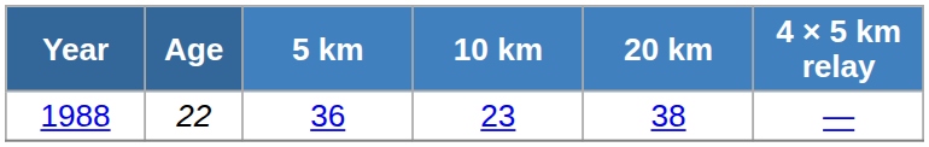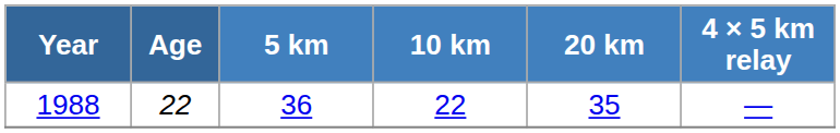 <table class="wikitable" style="font-size:95%; text-align:center; border:grey solid 1px; border-collapse:collapse; background:#ffffff;">
 <tr>
 <th style="background-color:#369; color:white; width:60px;"> Year </th>
 <th style="background-color:#369; color:white; width:40px;"> Age </th>
 <th style="background-color:#4180be; color:white; width:75px;"> 5 km </th>
 <th style="background-color:#4180be; color:white; width:75px;"> 10 km </th>
 <th style="background-color:#4180be; color:white; width:75px;"> 20 km </th>
 <th style="background-color:#4180be; color:white; width:75px;"> 4 × 5 km <br> relay </th>
 </tr>
 <tr>
 <td><a href='#'>1988</a></td>
 <td><em>22</em></td>
 <td><a href='#'>36</a></td>
-<td><a href='#'>23</a></td>
-<td><a href='#'>38</a></td>
+<td><a href='#'>22</a></td>
+<td><a href='#'>35</a></td>
 <td><a href='#'>—</a></td>
 </tr>
 <tr>
 </tr>
 </table>
